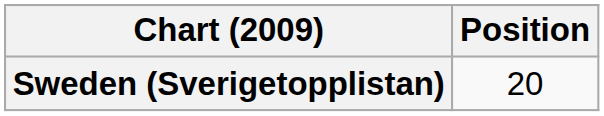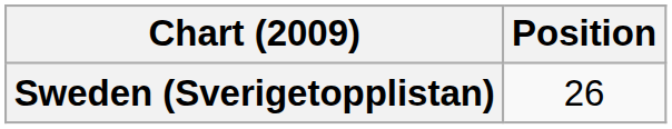 <table class="wikitable plainrowheaders" style="text-align:center">
 <tr>
 <th scope="col">Chart (2009)</th>
 <th scope="col">Position</th>
 </tr>
 <tr>
 <th scope="row">Sweden (Sverigetopplistan)</th>
-<td>20</td>
+<td>26</td>
 </tr>
 </table>
